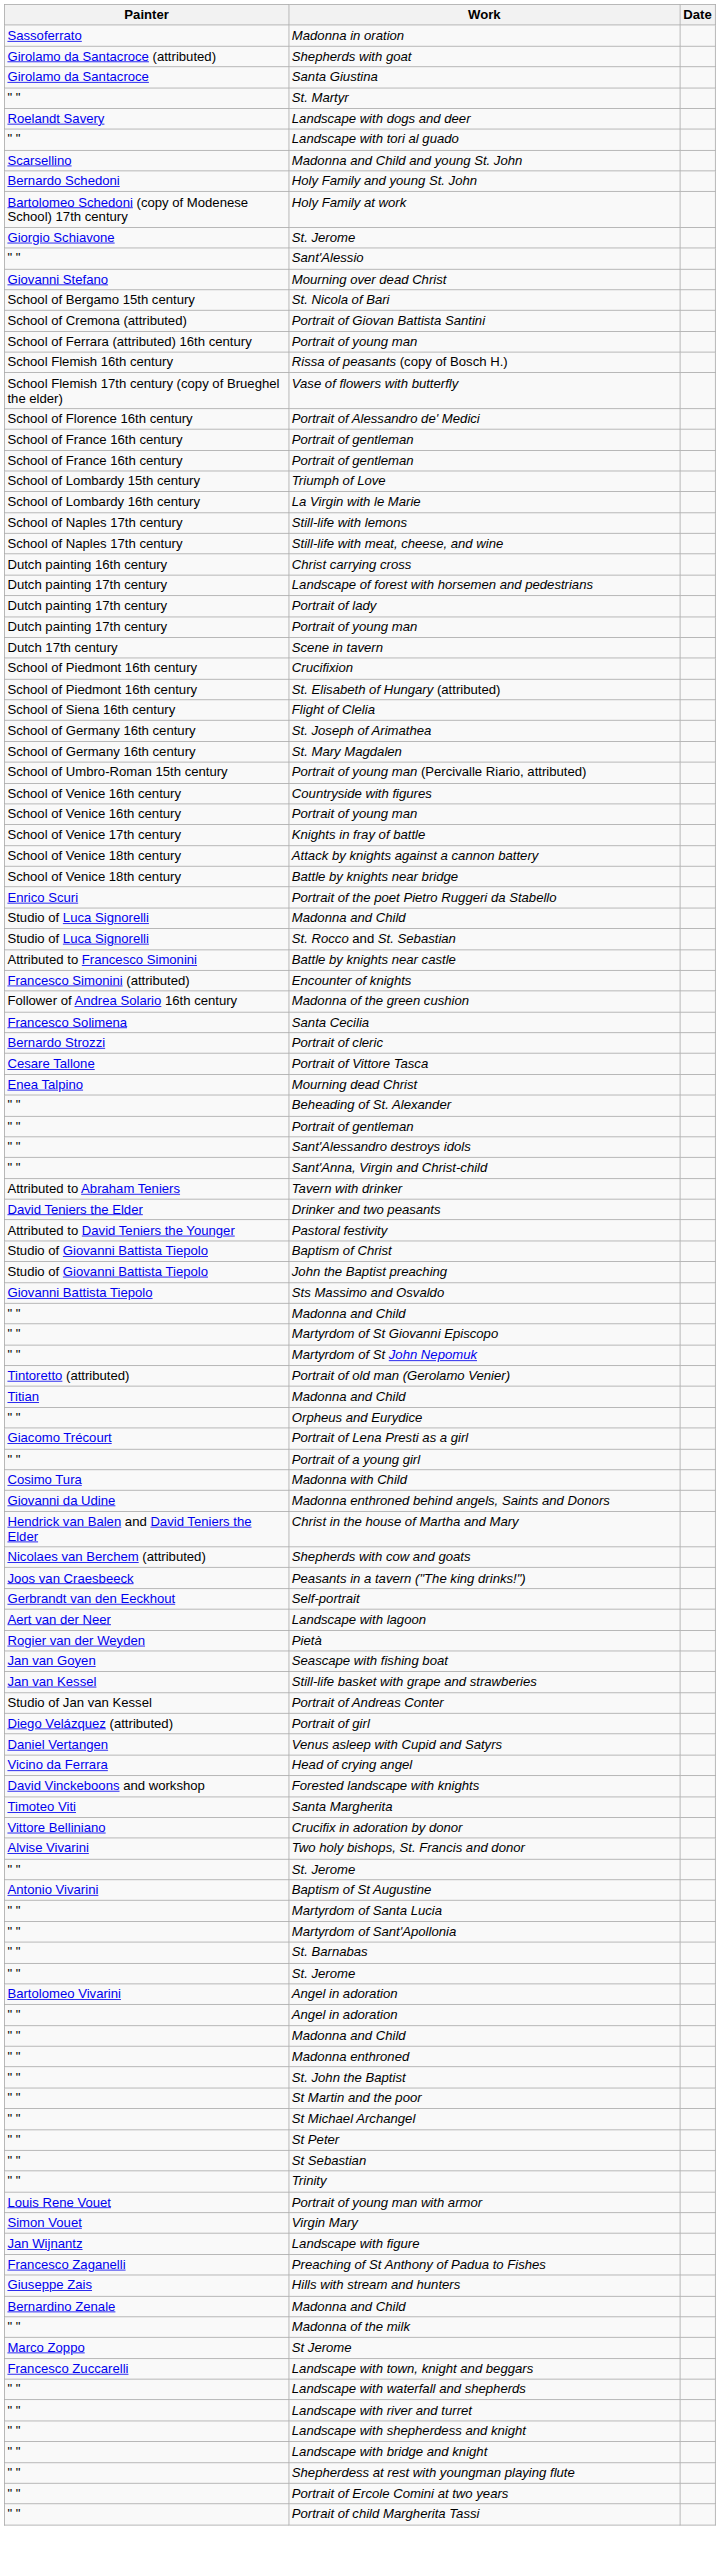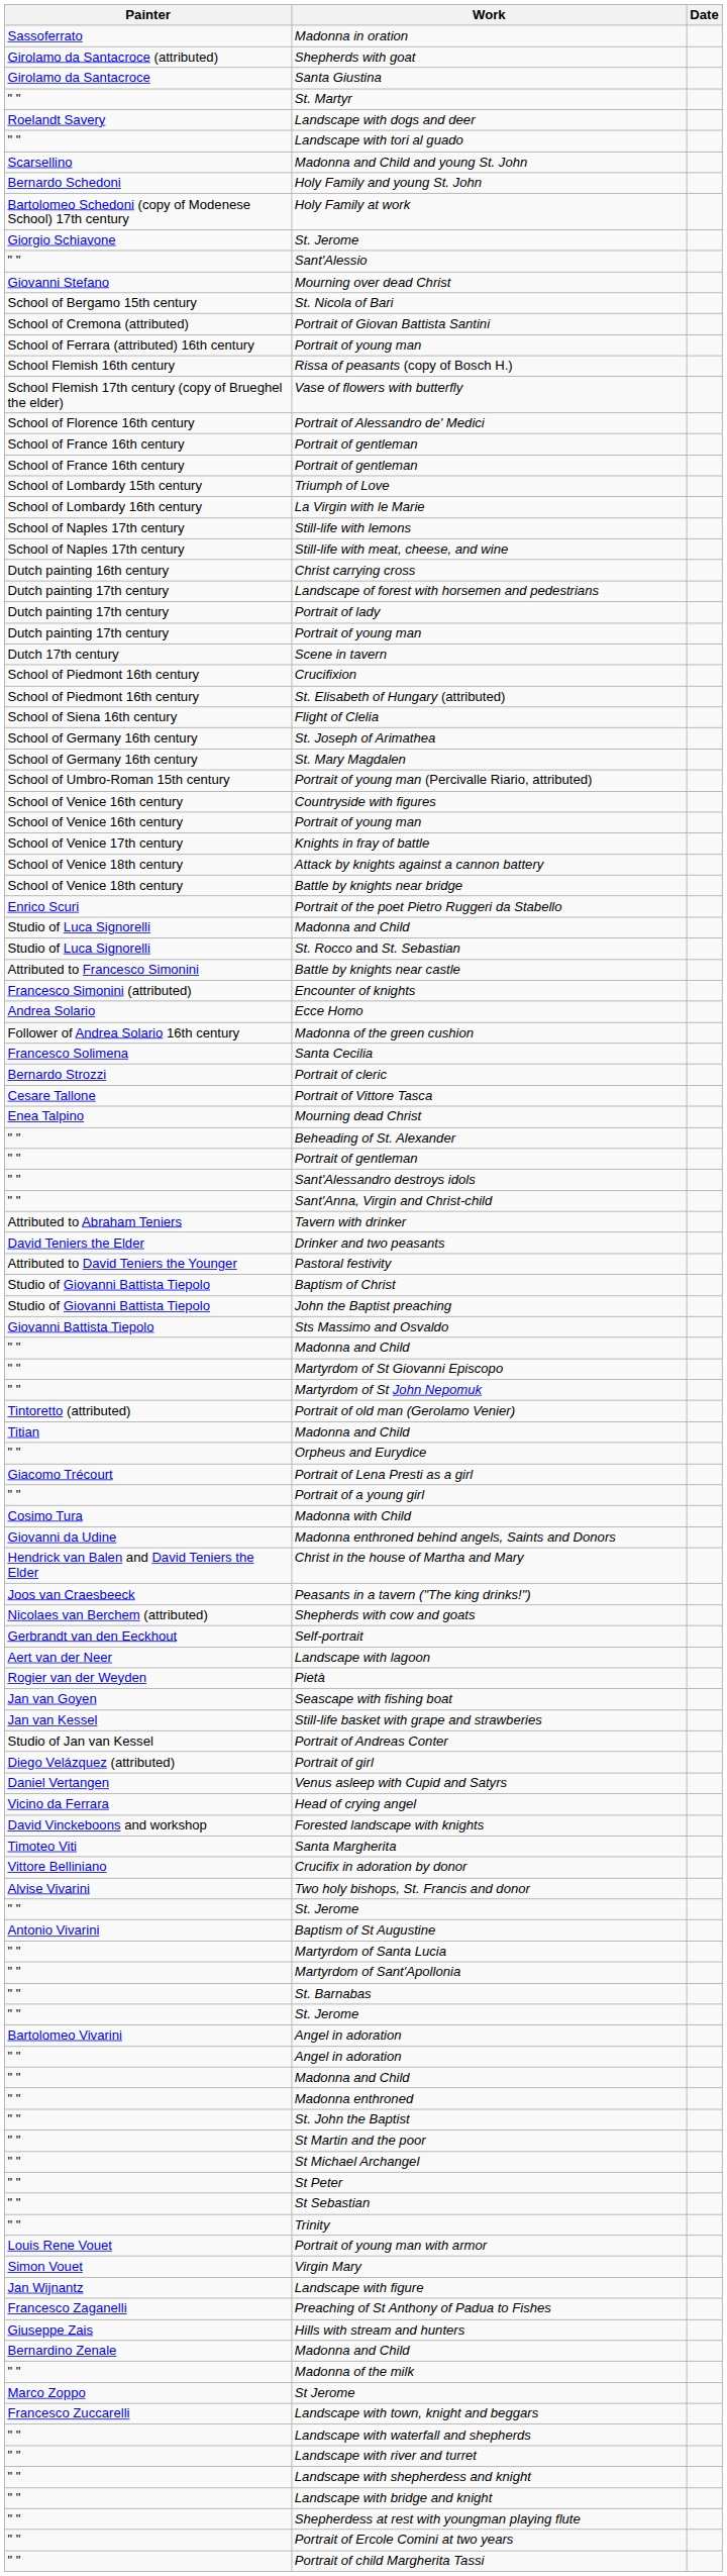 <table class=wikitable>
 <tr>
 <th width="40%">Painter</th>
 <th width="55%">Work</th>
 <th width="5%">Date</th>
 </tr>
 <tr valign="top">
 <td><a href='#'>Sassoferrato</a></td>
 <td><em>Madonna in oration</em></td>
 <td></td>
 </tr>
 <tr valign="top">
 <td><a href='#'>Girolamo da Santacroce</a> (attributed)</td>
 <td><em>Shepherds with goat</em></td>
 <td></td>
 </tr>
 <tr valign="top">
 <td><a href='#'>Girolamo da Santacroce</a></td>
 <td><em>Santa Giustina</em></td>
 <td></td>
 </tr>
 <tr valign="top">
 <td>" "</td>
 <td><em>St. Martyr</em></td>
 <td></td>
 </tr>
 <tr valign="top">
 <td><a href='#'>Roelandt Savery</a></td>
 <td><em>Landscape with dogs and deer</em></td>
 <td></td>
 </tr>
 <tr valign="top">
 <td>" "</td>
 <td><em>Landscape with tori al guado</em></td>
 <td></td>
 </tr>
 <tr valign="top">
 <td><a href='#'>Scarsellino</a></td>
 <td><em>Madonna and Child and young St. John</em></td>
 <td></td>
 </tr>
 <tr valign="top">
 <td><a href='#'>Bernardo Schedoni</a></td>
 <td><em>Holy Family and young St. John</em></td>
 <td></td>
 </tr>
 <tr valign="top">
 <td><a href='#'>Bartolomeo Schedoni</a> (copy of Modenese School) 17th century</td>
 <td><em>Holy Family at work</em></td>
 <td></td>
 </tr>
 <tr valign="top">
 <td><a href='#'>Giorgio Schiavone</a></td>
 <td><em>St. Jerome</em></td>
 <td></td>
 </tr>
 <tr valign="top">
 <td>" "</td>
 <td><em>Sant'Alessio</em></td>
 <td></td>
 </tr>
 <tr valign="top">
 <td><a href='#'>Giovanni Stefano</a></td>
 <td><em>Mourning over dead Christ</em></td>
 <td></td>
 </tr>
 <tr valign="top">
 <td>School of Bergamo 15th century</td>
 <td><em>St. Nicola of Bari</em></td>
 <td></td>
 </tr>
 <tr valign="top">
 <td>School of Cremona (attributed)</td>
 <td><em>Portrait of Giovan Battista Santini</em></td>
 <td></td>
 </tr>
 <tr valign="top">
 <td>School of Ferrara (attributed) 16th century</td>
 <td><em>Portrait of young man</em></td>
 <td></td>
 </tr>
 <tr valign="top">
 <td>School Flemish 16th century</td>
 <td><em>Rissa of peasants</em> (copy of Bosch H.)</td>
 <td></td>
 </tr>
 <tr valign="top">
 <td>School Flemish 17th century (copy of Brueghel the elder)</td>
 <td><em>Vase of flowers with butterfly</em></td>
 <td></td>
 </tr>
 <tr valign="top">
 <td>School of Florence 16th century</td>
 <td><em>Portrait of Alessandro de' Medici</em></td>
 <td></td>
 </tr>
 <tr valign="top">
 <td>School of France 16th century</td>
 <td><em>Portrait of gentleman</em></td>
 <td></td>
 </tr>
 <tr valign="top">
 <td>School of France 16th century</td>
 <td><em>Portrait of gentleman</em></td>
 <td></td>
 </tr>
 <tr valign="top">
 <td>School of Lombardy 15th century</td>
 <td><em>Triumph of Love</em></td>
 <td></td>
 </tr>
 <tr valign="top">
 <td>School of Lombardy 16th century</td>
 <td><em>La Virgin with le Marie</em></td>
 <td></td>
 </tr>
 <tr valign="top">
 <td>School of Naples 17th century</td>
 <td><em>Still-life with lemons</em></td>
 <td></td>
 </tr>
 <tr valign="top">
 <td>School of Naples 17th century</td>
 <td><em>Still-life with meat, cheese, and wine</em></td>
 <td></td>
 </tr>
 <tr valign="top">
 <td>Dutch painting 16th century</td>
 <td><em>Christ carrying cross</em></td>
 <td></td>
 </tr>
 <tr valign="top">
 <td>Dutch painting 17th century</td>
 <td><em>Landscape of forest with horsemen and pedestrians</em></td>
 <td></td>
 </tr>
 <tr valign="top">
 <td>Dutch painting 17th century</td>
 <td><em>Portrait of lady</em></td>
 <td></td>
 </tr>
 <tr valign="top">
 <td>Dutch painting 17th century</td>
 <td><em>Portrait of young man</em></td>
 <td></td>
 </tr>
 <tr valign="top">
 <td>Dutch 17th century</td>
 <td><em>Scene in tavern</em></td>
 <td></td>
 </tr>
 <tr valign="top">
 <td>School of Piedmont 16th century</td>
 <td><em>Crucifixion</em></td>
 <td></td>
 </tr>
 <tr valign="top">
 <td>School of Piedmont 16th century</td>
 <td><em>St. Elisabeth of Hungary</em> (attributed)</td>
 <td></td>
 </tr>
 <tr valign="top">
 <td>School of Siena 16th century</td>
 <td><em>Flight of Clelia</em></td>
 <td></td>
 </tr>
 <tr valign="top">
 <td>School of Germany 16th century</td>
 <td><em>St. Joseph of Arimathea</em></td>
 <td></td>
 </tr>
 <tr valign="top">
 <td>School of Germany 16th century</td>
 <td><em>St. Mary Magdalen</em></td>
 <td></td>
 </tr>
 <tr valign="top">
 <td>School of Umbro-Roman 15th century</td>
 <td><em>Portrait of young man</em> (Percivalle Riario, attributed)</td>
 <td></td>
 </tr>
 <tr valign="top">
 <td>School of Venice 16th century</td>
 <td><em>Countryside with figures</em></td>
 <td></td>
 </tr>
 <tr valign="top">
 <td>School of Venice 16th century</td>
 <td><em>Portrait of young man</em></td>
 <td></td>
 </tr>
 <tr valign="top">
 <td>School of Venice 17th century</td>
 <td><em>Knights in fray of battle</em></td>
 <td></td>
 </tr>
 <tr valign="top">
 <td>School of Venice 18th century</td>
 <td><em>Attack by knights against a cannon battery</em></td>
 <td></td>
 </tr>
 <tr valign="top">
 <td>School of Venice 18th century</td>
 <td><em>Battle by knights near bridge</em></td>
 <td></td>
 </tr>
 <tr valign="top">
 <td><a href='#'>Enrico Scuri</a></td>
 <td><em>Portrait of the poet Pietro Ruggeri da Stabello</em></td>
 <td></td>
 </tr>
 <tr valign="top">
 <td>Studio of <a href='#'>Luca Signorelli</a></td>
 <td><em>Madonna and Child</em></td>
 <td></td>
 </tr>
 <tr valign="top">
 <td>Studio of <a href='#'>Luca Signorelli</a></td>
 <td><em>St. Rocco</em> and <em>St. Sebastian</em></td>
 <td></td>
 </tr>
 <tr valign="top">
 <td>Attributed to <a href='#'>Francesco Simonini</a></td>
 <td><em>Battle by knights near castle</em></td>
 <td></td>
 </tr>
 <tr valign="top">
 <td><a href='#'>Francesco Simonini</a> (attributed)</td>
 <td><em>Encounter of knights</em></td>
 <td></td>
 </tr>
 <tr valign="top">
+<td><a href='#'>Andrea Solario</a></td>
+<td><em>Ecce Homo</em></td>
+<td></td>
+</tr>
+<tr valign="top">
 <td>Follower of <a href='#'>Andrea Solario</a> 16th century</td>
 <td><em>Madonna of the green cushion</em></td>
 <td></td>
 </tr>
 <tr valign="top">
 <td><a href='#'>Francesco Solimena</a></td>
 <td><em>Santa Cecilia</em></td>
 <td></td>
 </tr>
 <tr valign="top">
 <td><a href='#'>Bernardo Strozzi</a></td>
 <td><em>Portrait of cleric</em></td>
 <td></td>
 </tr>
 <tr valign="top">
 <td><a href='#'>Cesare Tallone</a></td>
 <td><em>Portrait of Vittore Tasca</em></td>
 <td></td>
 </tr>
 <tr valign="top">
 <td><a href='#'>Enea Talpino</a></td>
 <td><em>Mourning dead Christ</em></td>
 <td></td>
 </tr>
 <tr valign="top">
 <td>" "</td>
 <td><em>Beheading of St. Alexander</em></td>
 <td></td>
 </tr>
 <tr valign="top">
 <td>" "</td>
 <td><em>Portrait of gentleman</em></td>
 <td></td>
 </tr>
 <tr valign="top">
 <td>" "</td>
 <td><em>Sant'Alessandro destroys idols</em></td>
 <td></td>
 </tr>
 <tr valign="top">
 <td>" "</td>
 <td><em>Sant'Anna, Virgin and Christ-child</em></td>
 <td></td>
 </tr>
 <tr valign="top">
 <td>Attributed to <a href='#'>Abraham Teniers</a></td>
 <td><em>Tavern with drinker</em></td>
 <td></td>
 </tr>
 <tr valign="top">
 <td><a href='#'>David Teniers the Elder</a></td>
 <td><em>Drinker and two peasants</em></td>
 <td></td>
 </tr>
 <tr valign="top">
 <td>Attributed to <a href='#'>David Teniers the Younger</a></td>
 <td><em>Pastoral festivity</em></td>
 <td></td>
 </tr>
 <tr valign="top">
 <td>Studio of <a href='#'>Giovanni Battista Tiepolo</a></td>
 <td><em>Baptism of Christ</em></td>
 <td></td>
 </tr>
 <tr valign="top">
 <td>Studio of <a href='#'>Giovanni Battista Tiepolo</a></td>
 <td><em>John the Baptist preaching</em></td>
 <td></td>
 </tr>
 <tr valign="top">
 <td><a href='#'>Giovanni Battista Tiepolo</a></td>
 <td><em>Sts Massimo and Osvaldo</em></td>
 <td></td>
 </tr>
 <tr valign="top">
 <td>" "</td>
 <td><em>Madonna and Child</em></td>
 <td></td>
 </tr>
 <tr valign="top">
 <td>" "</td>
 <td><em>Martyrdom of St Giovanni Episcopo</em></td>
 <td></td>
 </tr>
 <tr valign="top">
 <td>" "</td>
 <td><em>Martyrdom of St <a href='#'>John Nepomuk</a></em></td>
 <td></td>
 </tr>
 <tr valign="top">
 <td><a href='#'>Tintoretto</a> (attributed)</td>
 <td><em>Portrait of old man (Gerolamo Venier)</em></td>
 <td></td>
 </tr>
 <tr valign="top">
 <td><a href='#'>Titian</a></td>
 <td><em>Madonna and Child</em></td>
 <td></td>
 </tr>
 <tr valign="top">
 <td>" "</td>
 <td><em>Orpheus and Eurydice</em></td>
 <td></td>
 </tr>
 <tr valign="top">
 <td><a href='#'>Giacomo Trécourt</a></td>
 <td><em>Portrait of Lena Presti as a girl</em></td>
 <td></td>
 </tr>
 <tr valign="top">
 <td>" "</td>
 <td><em>Portrait of a young girl</em></td>
 <td></td>
 </tr>
 <tr valign="top">
 <td><a href='#'>Cosimo Tura</a></td>
 <td><em>Madonna with Child</em></td>
 <td></td>
 </tr>
 <tr valign="top">
 <td><a href='#'>Giovanni da Udine</a></td>
 <td><em>Madonna enthroned behind angels, Saints and Donors</em></td>
 <td></td>
 </tr>
 <tr valign="top">
 <td><a href='#'>Hendrick van Balen</a> and <a href='#'>David Teniers the Elder</a></td>
 <td><em>Christ in the house of Martha and Mary</em></td>
 <td></td>
 </tr>
 <tr valign="top">
-<td><a href='#'>Nicolaes van Berchem</a> (attributed)</td>
-<td><em>Shepherds with cow and goats</em></td>
+<td><a href='#'>Joos van Craesbeeck</a></td>
+<td><em>Peasants in a tavern ("The king drinks!")</em></td>
 <td></td>
 </tr>
 <tr valign="top">
-<td><a href='#'>Joos van Craesbeeck</a></td>
-<td><em>Peasants in a tavern ("The king drinks!")</em></td>
+<td><a href='#'>Nicolaes van Berchem</a> (attributed)</td>
+<td><em>Shepherds with cow and goats</em></td>
 <td></td>
 </tr>
 <tr valign="top">
 <td><a href='#'>Gerbrandt van den Eeckhout</a></td>
 <td><em>Self-portrait</em></td>
 <td></td>
 </tr>
 <tr valign="top">
 <td><a href='#'>Aert van der Neer</a></td>
 <td><em>Landscape with lagoon</em></td>
 <td></td>
 </tr>
 <tr valign="top">
 <td><a href='#'>Rogier van der Weyden</a></td>
 <td><em>Pietà</em></td>
 <td></td>
 </tr>
 <tr valign="top">
 <td><a href='#'>Jan van Goyen</a></td>
 <td><em>Seascape with fishing boat</em></td>
 <td></td>
 </tr>
 <tr valign="top">
 <td><a href='#'>Jan van Kessel</a></td>
 <td><em>Still-life basket with grape and strawberies</em></td>
 <td></td>
 </tr>
 <tr valign="top">
 <td>Studio of Jan van Kessel</td>
 <td><em>Portrait of Andreas Conter</em></td>
 <td></td>
 </tr>
 <tr valign="top">
 <td><a href='#'>Diego Velázquez</a> (attributed)</td>
 <td><em>Portrait of girl</em></td>
 <td></td>
 </tr>
 <tr valign="top">
 <td><a href='#'>Daniel Vertangen</a></td>
 <td><em>Venus asleep with Cupid and Satyrs</em></td>
 <td></td>
 </tr>
 <tr valign="top">
 <td><a href='#'>Vicino da Ferrara</a></td>
 <td><em>Head of crying angel</em></td>
 <td></td>
 </tr>
 <tr valign="top">
 <td><a href='#'>David Vinckeboons</a> and workshop</td>
 <td><em>Forested landscape with knights</em></td>
 <td></td>
 </tr>
 <tr valign="top">
 <td><a href='#'>Timoteo Viti</a></td>
 <td><em>Santa Margherita</em></td>
 <td></td>
 </tr>
 <tr valign="top">
 <td><a href='#'>Vittore Belliniano</a></td>
 <td><em>Crucifix in adoration by donor</em></td>
 <td></td>
 </tr>
 <tr valign="top">
 <td><a href='#'>Alvise Vivarini</a></td>
 <td><em>Two holy bishops, St. Francis and donor</em></td>
 <td></td>
 </tr>
 <tr valign="top">
 <td>" "</td>
 <td><em>St. Jerome</em></td>
 <td></td>
 </tr>
 <tr valign="top">
 <td><a href='#'>Antonio Vivarini</a></td>
 <td><em>Baptism of St Augustine</em></td>
 <td></td>
 </tr>
 <tr valign="top">
 <td>" "</td>
 <td><em>Martyrdom of Santa Lucia</em></td>
 <td></td>
 </tr>
 <tr valign="top">
 <td>" "</td>
 <td><em>Martyrdom of Sant'Apollonia</em></td>
 <td></td>
 </tr>
 <tr valign="top">
 <td>" "</td>
 <td><em>St. Barnabas</em></td>
 <td></td>
 </tr>
 <tr valign="top">
 <td>" "</td>
 <td><em>St. Jerome</em></td>
 <td></td>
 </tr>
 <tr valign="top">
 <td><a href='#'>Bartolomeo Vivarini</a></td>
 <td><em>Angel in adoration</em></td>
 <td></td>
 </tr>
 <tr valign="top">
 <td>" "</td>
 <td><em>Angel in adoration</em></td>
 <td></td>
 </tr>
 <tr valign="top">
 <td>" "</td>
 <td><em>Madonna and Child</em></td>
 <td></td>
 </tr>
 <tr valign="top">
 <td>" "</td>
 <td><em>Madonna enthroned</em></td>
 <td></td>
 </tr>
 <tr valign="top">
 <td>" "</td>
 <td><em>St. John the Baptist</em></td>
 <td></td>
 </tr>
 <tr valign="top">
 <td>" "</td>
 <td><em>St Martin and the poor</em></td>
 <td></td>
 </tr>
 <tr valign="top">
 <td>" "</td>
 <td><em>St Michael Archangel</em></td>
 <td></td>
 </tr>
 <tr valign="top">
 <td>" "</td>
 <td><em>St Peter</em></td>
 <td></td>
 </tr>
 <tr valign="top">
 <td>" "</td>
 <td><em>St Sebastian</em></td>
 <td></td>
 </tr>
 <tr valign="top">
 <td>" "</td>
 <td><em>Trinity</em></td>
 <td></td>
 </tr>
 <tr valign="top">
 <td><a href='#'>Louis Rene Vouet</a></td>
 <td><em>Portrait of young man with armor</em></td>
 <td></td>
 </tr>
 <tr valign="top">
 <td><a href='#'>Simon Vouet</a></td>
 <td><em>Virgin Mary</em></td>
 <td></td>
 </tr>
 <tr valign="top">
 <td><a href='#'>Jan Wijnantz</a></td>
 <td><em>Landscape with figure</em></td>
 <td></td>
 </tr>
 <tr valign="top">
 <td><a href='#'>Francesco Zaganelli</a></td>
 <td><em>Preaching of St Anthony of Padua to Fishes</em></td>
 <td></td>
 </tr>
 <tr valign="top">
 <td><a href='#'>Giuseppe Zais</a></td>
 <td><em>Hills with stream and hunters</em></td>
 <td></td>
 </tr>
 <tr valign="top">
 <td><a href='#'>Bernardino Zenale</a></td>
 <td><em>Madonna and Child</em></td>
 <td></td>
 </tr>
 <tr valign="top">
 <td>" "</td>
 <td><em>Madonna of the milk</em></td>
 <td></td>
 </tr>
 <tr valign="top">
 <td><a href='#'>Marco Zoppo</a></td>
 <td><em>St Jerome</em></td>
 <td></td>
 </tr>
 <tr valign="top">
 <td><a href='#'>Francesco Zuccarelli</a></td>
 <td><em>Landscape with town, knight and beggars</em></td>
 <td></td>
 </tr>
 <tr valign="top">
 <td>" "</td>
 <td><em>Landscape with waterfall and shepherds</em></td>
 <td></td>
 </tr>
 <tr valign="top">
 <td>" "</td>
 <td><em>Landscape with river and turret</em></td>
 <td></td>
 </tr>
 <tr valign="top">
 <td>" "</td>
 <td><em>Landscape with shepherdess and knight</em></td>
 <td></td>
 </tr>
 <tr valign="top">
 <td>" "</td>
 <td><em>Landscape with bridge and knight</em></td>
 <td></td>
 </tr>
 <tr valign="top">
 <td>" "</td>
 <td><em>Shepherdess at rest with youngman playing flute</em></td>
 <td></td>
 </tr>
 <tr valign="top">
 <td>" "</td>
 <td><em>Portrait of Ercole Comini at two years</em></td>
 <td></td>
 </tr>
 <tr valign="top">
 <td>" "</td>
 <td><em>Portrait of child Margherita Tassi</em></td>
 <td></td>
 </tr>
 </table>
